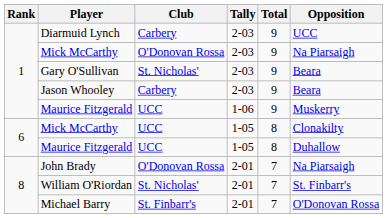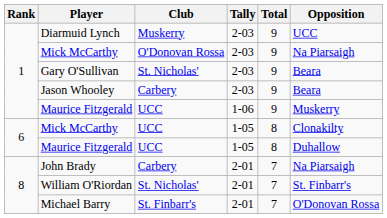 <table class="wikitable">
 <tr>
 <th>Rank</th>
 <th>Player</th>
 <th>Club</th>
 <th>Tally</th>
 <th>Total</th>
 <th>Opposition</th>
 </tr>
 <tr>
 <td rowspan="5" style="text-align:center;">1</td>
 <td>Diarmuid Lynch</td>
-<td><a href='#'>Carbery</a></td>
+<td><a href='#'>Muskerry</a></td>
 <td align=center>2-03</td>
 <td align=center>9</td>
 <td><a href='#'>UCC</a></td>
 </tr>
 <tr>
 <td><a href='#'>Mick McCarthy</a></td>
 <td><a href='#'>O'Donovan Rossa</a></td>
 <td align=center>2-03</td>
 <td align=center>9</td>
 <td><a href='#'>Na Piarsaigh</a></td>
 </tr>
 <tr>
 <td>Gary O'Sullivan</td>
 <td><a href='#'>St. Nicholas'</a></td>
 <td align=center>2-03</td>
 <td align=center>9</td>
 <td><a href='#'>Beara</a></td>
 </tr>
 <tr>
 <td>Jason Whooley</td>
 <td><a href='#'>Carbery</a></td>
 <td align=center>2-03</td>
 <td align=center>9</td>
 <td><a href='#'>Beara</a></td>
 </tr>
 <tr>
 <td><a href='#'>Maurice Fitzgerald</a></td>
 <td><a href='#'>UCC</a></td>
 <td align=center>1-06</td>
 <td align=center>9</td>
 <td><a href='#'>Muskerry</a></td>
 </tr>
 <tr>
 <td rowspan="2" style="text-align:center;">6</td>
 <td><a href='#'>Mick McCarthy</a></td>
 <td><a href='#'>UCC</a></td>
 <td align=center>1-05</td>
 <td align=center>8</td>
 <td><a href='#'>Clonakilty</a></td>
 </tr>
 <tr>
 <td><a href='#'>Maurice Fitzgerald</a></td>
 <td><a href='#'>UCC</a></td>
 <td align=center>1-05</td>
 <td align=center>8</td>
 <td><a href='#'>Duhallow</a></td>
 </tr>
 <tr>
 <td rowspan="3" style="text-align:center;">8</td>
 <td>John Brady</td>
-<td><a href='#'>O'Donovan Rossa</a></td>
+<td><a href='#'>Carbery</a></td>
 <td align=center>2-01</td>
 <td align=center>7</td>
 <td><a href='#'>Na Piarsaigh</a></td>
 </tr>
 <tr>
 <td>William O'Riordan</td>
 <td><a href='#'>St. Nicholas'</a></td>
 <td align=center>2-01</td>
 <td align=center>7</td>
 <td><a href='#'>St. Finbarr's</a></td>
 </tr>
 <tr>
 <td>Michael Barry</td>
 <td><a href='#'>St. Finbarr's</a></td>
 <td align=center>2-01</td>
 <td align=center>7</td>
 <td><a href='#'>O'Donovan Rossa</a></td>
 </tr>
 </table>
